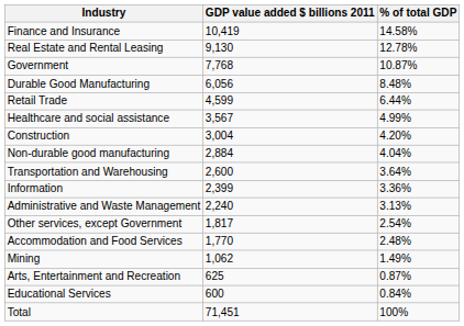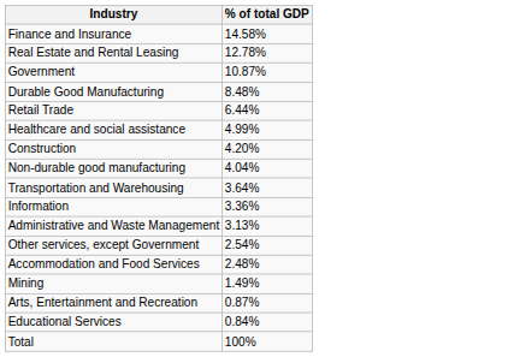 <table class="wikitable">
 <tr>
 <th>Industry</th>
-<th>GDP value added $ billions 2011</th>
 <th>% of total GDP</th>
 </tr>
 <tr>
 <td>Finance and Insurance</td>
-<td>10,419</td>
 <td>14.58%</td>
 </tr>
 <tr>
 <td>Real Estate and Rental Leasing</td>
-<td>9,130</td>
 <td>12.78%</td>
 </tr>
 <tr>
 <td>Government</td>
-<td>7,768</td>
 <td>10.87%</td>
 </tr>
 <tr>
 <td>Durable Good Manufacturing</td>
-<td>6,056</td>
 <td>8.48%</td>
 </tr>
 <tr>
 <td>Retail Trade</td>
-<td>4,599</td>
 <td>6.44%</td>
 </tr>
 <tr>
 <td>Healthcare and social assistance</td>
-<td>3,567</td>
 <td>4.99%</td>
 </tr>
 <tr>
 <td>Construction</td>
-<td>3,004</td>
 <td>4.20%</td>
 </tr>
 <tr>
 <td>Non-durable good manufacturing</td>
-<td>2,884</td>
 <td>4.04%</td>
 </tr>
 <tr>
 <td>Transportation and Warehousing</td>
-<td>2,600</td>
 <td>3.64%</td>
 </tr>
 <tr>
 <td>Information</td>
-<td>2,399</td>
 <td>3.36%</td>
 </tr>
 <tr>
 <td>Administrative and Waste Management</td>
-<td>2,240</td>
 <td>3.13%</td>
 </tr>
 <tr>
 <td>Other services, except Government</td>
-<td>1,817</td>
 <td>2.54%</td>
 </tr>
 <tr>
 <td>Accommodation and Food Services</td>
-<td>1,770</td>
 <td>2.48%</td>
 </tr>
 <tr>
 <td>Mining</td>
-<td>1,062</td>
 <td>1.49%</td>
 </tr>
 <tr>
 <td>Arts, Entertainment and Recreation</td>
-<td>625</td>
 <td>0.87%</td>
 </tr>
 <tr>
 <td>Educational Services</td>
-<td>600</td>
 <td>0.84%</td>
 </tr>
 <tr>
 <td>Total</td>
-<td>71,451</td>
 <td>100%</td>
 </tr>
 </table>
